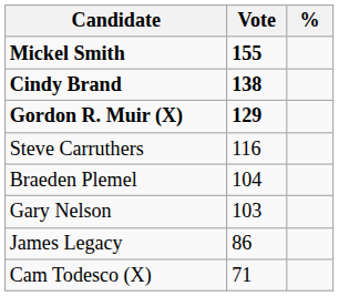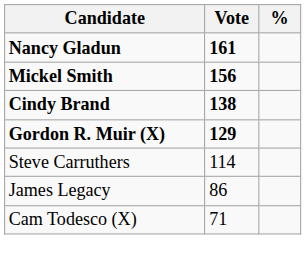 <table class="wikitable">
 <tr>
 <th bgcolor="#DDDDFF" width="170px">Candidate</th>
 <th bgcolor="#DDDDFF" width="40px">Vote</th>
 <th bgcolor="#DDDDFF" width="30px">%</th>
 </tr>
 <tr>
+<td><strong>Nancy Gladun</strong></td>
+<td><strong>161</strong></td>
+<td></td>
+</tr>
+<tr>
 <td><strong>Mickel Smith</strong></td>
-<td><strong>155</strong></td>
+<td><strong>156</strong></td>
 <td></td>
 </tr>
 <tr>
 <td><strong>Cindy Brand</strong></td>
 <td><strong>138</strong></td>
 <td></td>
 </tr>
 <tr>
 <td><strong>Gordon R. Muir (X)</strong></td>
 <td><strong>129</strong></td>
 <td></td>
 </tr>
 <tr>
 <td>Steve Carruthers</td>
-<td>116</td>
-<td></td>
-</tr>
-<tr>
-<td>Braeden Plemel</td>
-<td>104</td>
-<td></td>
-</tr>
-<tr>
-<td>Gary Nelson</td>
-<td>103</td>
+<td>114</td>
 <td></td>
 </tr>
 <tr>
 <td>James Legacy</td>
 <td>86</td>
 <td></td>
 </tr>
 <tr>
 <td>Cam Todesco (X)</td>
 <td>71</td>
 <td></td>
 </tr>
 </table>
